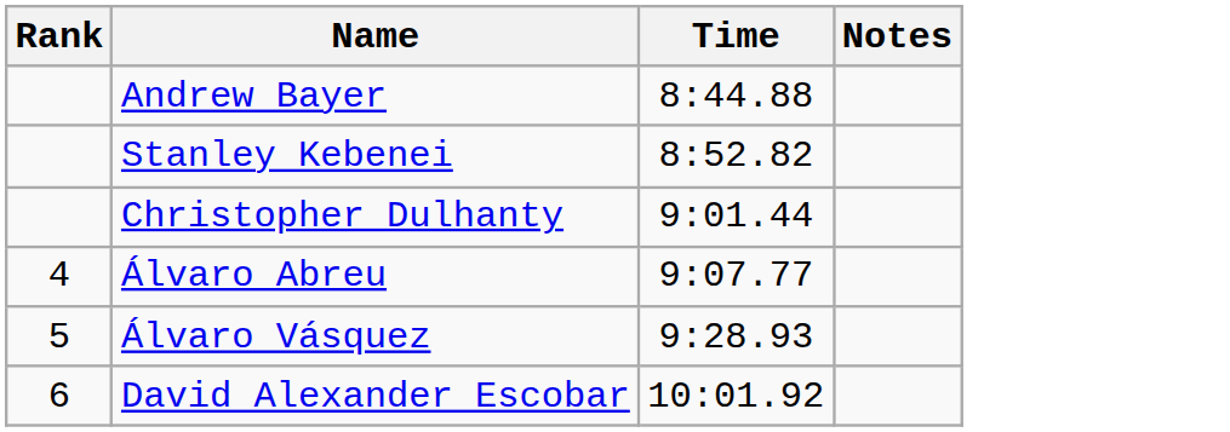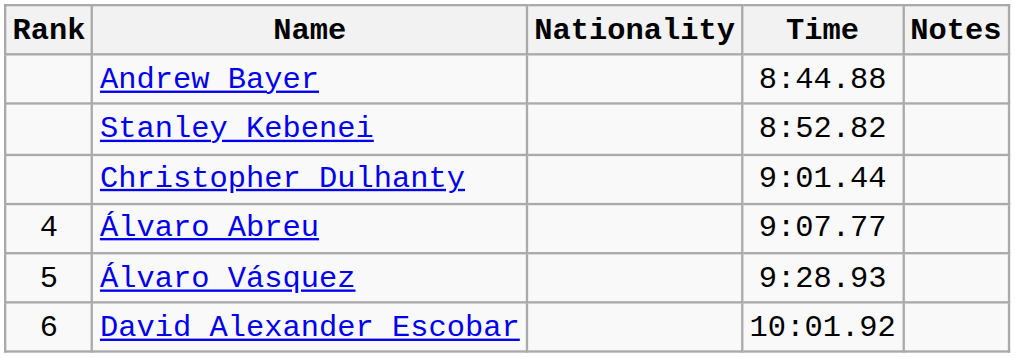 <table class="wikitable sortable" style="text-align:center">
 <tr>
 <th>Rank</th>
 <th>Name</th>
+<th>Nationality</th>
 <th>Time</th>
 <th>Notes</th>
 </tr>
 <tr>
 <td align=center></td>
 <td align=left><a href='#'>Andrew Bayer</a></td>
+<td align=left></td>
 <td>8:44.88</td>
 <td></td>
 </tr>
 <tr>
 <td align=center></td>
 <td align=left><a href='#'>Stanley Kebenei</a></td>
+<td align=left></td>
 <td>8:52.82</td>
 <td></td>
 </tr>
 <tr>
 <td align=center></td>
 <td align=left><a href='#'>Christopher Dulhanty</a></td>
+<td align=left></td>
 <td>9:01.44</td>
 <td></td>
 </tr>
 <tr>
 <td align=center>4</td>
 <td align=left><a href='#'>Álvaro Abreu</a></td>
+<td align=left></td>
 <td>9:07.77</td>
 <td></td>
 </tr>
 <tr>
 <td align=center>5</td>
 <td align=left><a href='#'>Álvaro Vásquez</a></td>
+<td align=left></td>
 <td>9:28.93</td>
 <td></td>
 </tr>
 <tr>
 <td align=center>6</td>
 <td align=left><a href='#'>David Alexander Escobar</a></td>
+<td align=left></td>
 <td>10:01.92</td>
 <td></td>
 </tr>
 </table>
